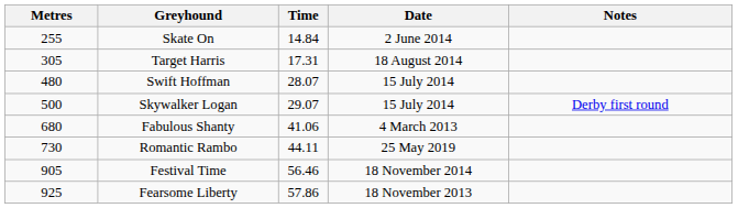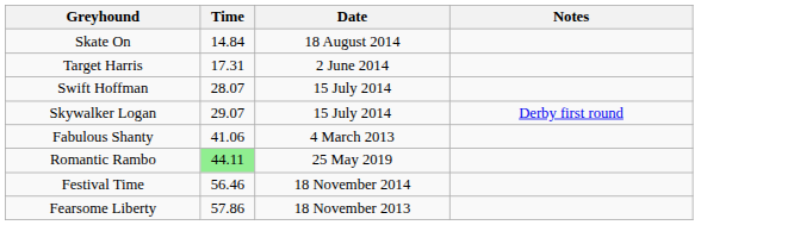 <table class="wikitable" style="font-size: 100%">
 <tr>
-<th width=100>Metres</th>
 <th width=200>Greyhound</th>
 <th width=50>Time</th>
 <th width=200>Date</th>
 <th width=250>Notes</th>
 </tr>
 <tr align=center>
-<td>255</td>
 <td>Skate On</td>
 <td>14.84</td>
+<td>18 August 2014</td>
+<td></td>
+</tr>
+<tr align=center>
+<td>Target Harris</td>
+<td>17.31</td>
 <td>2 June 2014</td>
 <td></td>
 </tr>
 <tr align=center>
-<td>305</td>
-<td>Target Harris</td>
-<td>17.31</td>
-<td>18 August 2014</td>
-<td></td>
-</tr>
-<tr align=center>
-<td>480</td>
 <td>Swift Hoffman</td>
 <td>28.07</td>
 <td>15 July 2014</td>
 <td></td>
 </tr>
 <tr align=center>
-<td>500</td>
 <td>Skywalker Logan</td>
 <td>29.07</td>
 <td>15 July 2014</td>
 <td><a href='#'>Derby first round</a></td>
 </tr>
 <tr align=center>
-<td>680</td>
 <td>Fabulous Shanty</td>
 <td>41.06</td>
 <td>4 March 2013</td>
 <td></td>
 </tr>
 <tr align=center>
-<td>730</td>
 <td>Romantic Rambo</td>
-<td>44.11</td>
+<td style="background: lightgreen;">44.11</td>
 <td>25 May 2019</td>
 <td></td>
 </tr>
 <tr align=center>
-<td>905</td>
 <td>Festival Time</td>
 <td>56.46</td>
 <td>18 November 2014</td>
 <td></td>
 </tr>
 <tr align=center>
-<td>925</td>
 <td>Fearsome Liberty</td>
 <td>57.86</td>
 <td>18 November 2013</td>
 <td></td>
 </tr>
 </table>
